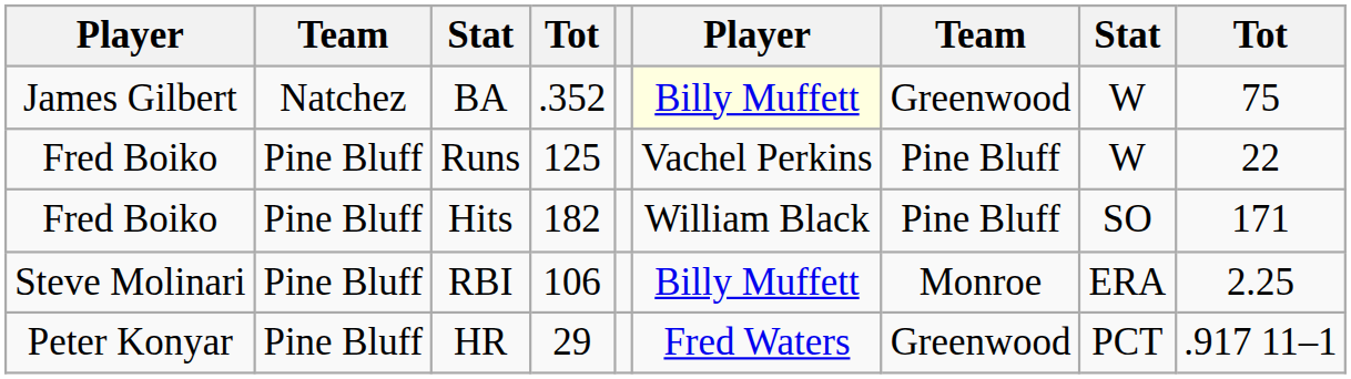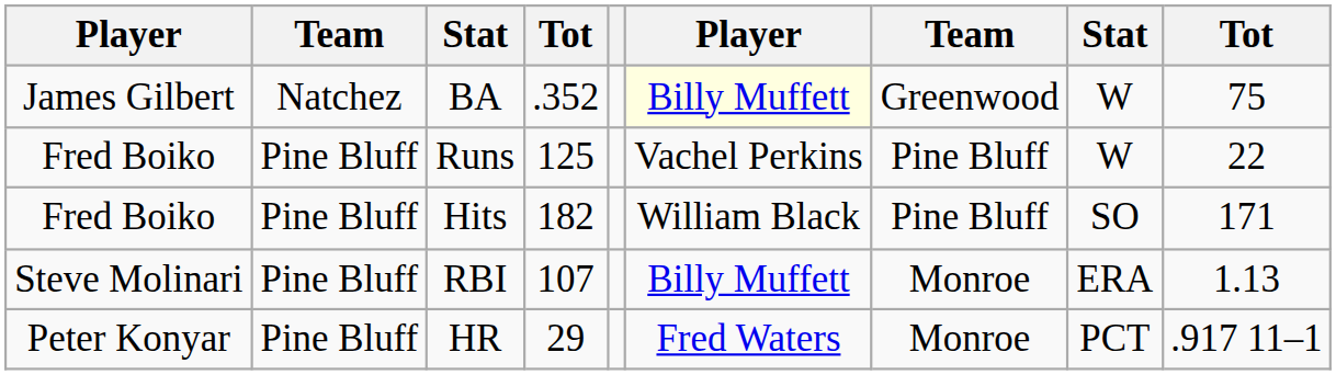 <table class="wikitable" style="text-align:center">
 <tr>
 <th>Player</th>
 <th>Team</th>
 <th>Stat</th>
 <th>Tot</th>
 <th></th>
 <th>Player</th>
 <th>Team</th>
 <th>Stat</th>
 <th>Tot</th>
 </tr>
 <tr>
 <td>James Gilbert</td>
 <td>Natchez</td>
 <td>BA</td>
 <td>.352</td>
 <td></td>
 <td style="background: lightyellow;"><a href='#'>Billy Muffett</a></td>
 <td>Greenwood</td>
 <td>W</td>
 <td>75</td>
 </tr>
 <tr>
 <td>Fred Boiko</td>
 <td>Pine Bluff</td>
 <td>Runs</td>
 <td>125</td>
 <td></td>
 <td>Vachel Perkins</td>
 <td>Pine Bluff</td>
 <td>W</td>
 <td>22</td>
 </tr>
 <tr>
 <td>Fred Boiko</td>
 <td>Pine Bluff</td>
 <td>Hits</td>
 <td>182</td>
 <td></td>
 <td>William Black</td>
 <td>Pine Bluff</td>
 <td>SO</td>
 <td>171</td>
 </tr>
 <tr>
 <td>Steve Molinari</td>
 <td>Pine Bluff</td>
 <td>RBI</td>
-<td>106</td>
+<td>107</td>
 <td></td>
 <td><a href='#'>Billy Muffett</a></td>
 <td>Monroe</td>
 <td>ERA</td>
-<td>2.25</td>
+<td>1.13</td>
 </tr>
 <tr>
 <td>Peter Konyar</td>
 <td>Pine Bluff</td>
 <td>HR</td>
 <td>29</td>
 <td></td>
 <td><a href='#'>Fred Waters</a></td>
-<td>Greenwood</td>
+<td>Monroe</td>
 <td>PCT</td>
 <td>.917 11–1</td>
 </tr>
 </table>
